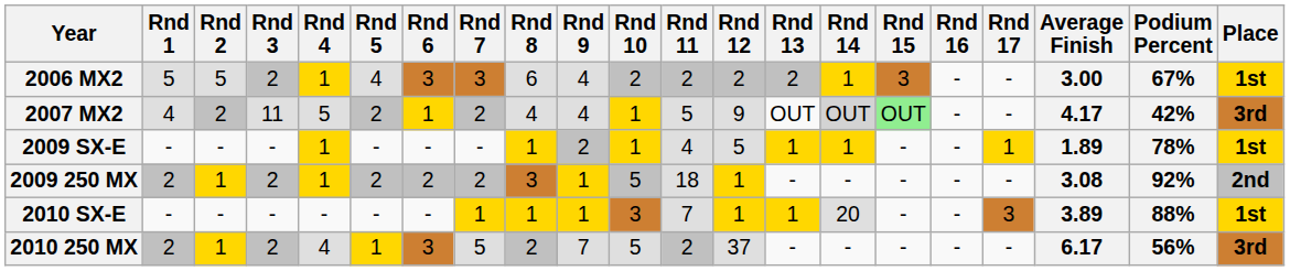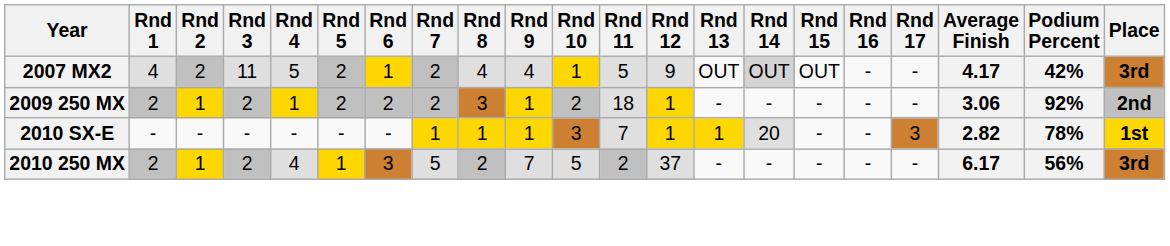 <table class="wikitable" style="font-size: 85%; text-align:center">
 <tr valign="top">
 <th valign="middle">Year</th>
 <th>Rnd<br>1</th>
 <th>Rnd<br>2</th>
 <th>Rnd<br>3</th>
 <th>Rnd<br>4</th>
 <th>Rnd<br>5</th>
 <th>Rnd<br>6</th>
 <th>Rnd<br>7</th>
 <th>Rnd<br>8</th>
 <th>Rnd<br>9</th>
 <th>Rnd<br>10</th>
 <th>Rnd<br>11</th>
 <th>Rnd<br>12</th>
 <th>Rnd<br>13</th>
 <th>Rnd<br>14</th>
 <th>Rnd<br>15</th>
 <th>Rnd<br>16</th>
 <th>Rnd<br>17</th>
 <th valign="middle">Average<br>Finish</th>
 <th valign="middle">Podium<br>Percent</th>
 <th valign="middle">Place</th>
 </tr>
 <tr>
-<th>2006 MX2</th>
-<td style="background:#dfdfdf;">5</td>
-<td style="background:#dfdfdf;">5</td>
-<td style="background: silver;">2</td>
-<td style="background: gold;">1</td>
-<td style="background:#dfdfdf;">4</td>
-<td style="background:#CD7F32;">3</td>
-<td style="background:#CD7F32;">3</td>
-<td style="background:#dfdfdf;">6</td>
-<td style="background:#dfdfdf;">4</td>
-<td style="background: silver;">2</td>
-<td style="background: silver;">2</td>
-<td style="background: silver;">2</td>
-<td style="background: silver;">2</td>
-<td style="background: gold;">1</td>
-<td style="background:#CD7F32;">3</td>
-<td>-</td>
-<td>-</td>
-<th>3.00</th>
-<th>67%</th>
-<th style="background: gold;">1st</th>
-</tr>
-<tr>
 <th>2007 MX2</th>
 <td style="background:#dfdfdf;">4</td>
 <td style="background: silver;">2</td>
 <td style="background:#dfdfdf;">11</td>
 <td style="background:#dfdfdf;">5</td>
 <td style="background: silver;">2</td>
 <td style="background: gold;">1</td>
 <td style="background: silver;">2</td>
 <td style="background:#dfdfdf;">4</td>
 <td style="background:#dfdfdf;">4</td>
 <td style="background: gold;">1</td>
 <td style="background:#dfdfdf;">5</td>
 <td style="background:#dfdfdf;">9</td>
 <td>OUT</td>
 <td style="background: lightgrey;">OUT</td>
-<td style="background: lightgreen;">OUT</td>
+<td>OUT</td>
 <td>-</td>
 <td>-</td>
 <th>4.17</th>
 <th>42%</th>
 <th style="background:#CD7F32;">3rd</th>
-</tr>
-<tr>
-<th>2009 SX-E</th>
-<td>-</td>
-<td>-</td>
-<td>-</td>
-<td style="background: gold;">1</td>
-<td>-</td>
-<td>-</td>
-<td>-</td>
-<td style="background: gold;">1</td>
-<td style="background: silver;">2</td>
-<td style="background: gold;">1</td>
-<td style="background:#dfdfdf;">4</td>
-<td style="background:#dfdfdf;">5</td>
-<td style="background: gold;">1</td>
-<td style="background: gold;">1</td>
-<td>-</td>
-<td>-</td>
-<td style="background: gold;">1</td>
-<th>1.89</th>
-<th>78%</th>
-<th style="background: gold;">1st</th>
 </tr>
 <tr>
 <th>2009 250 MX</th>
 <td style="background: silver;">2</td>
 <td style="background: gold;">1</td>
 <td style="background: silver;">2</td>
 <td style="background: gold;">1</td>
 <td style="background: silver;">2</td>
 <td style="background: silver;">2</td>
 <td style="background: silver;">2</td>
 <td style="background:#CD7F32;">3</td>
 <td style="background: gold;">1</td>
-<td style="background: silver;">5</td>
+<td style="background: silver;">2</td>
 <td style="background:#dfdfdf;">18</td>
 <td style="background: gold;">1</td>
 <td>-</td>
 <td>-</td>
 <td>-</td>
 <td>-</td>
 <td>-</td>
-<th>3.08</th>
+<th>3.06</th>
 <th>92%</th>
 <th style="background: silver;">2nd</th>
 </tr>
 <tr>
 <th>2010 SX-E</th>
 <td>-</td>
 <td>-</td>
 <td>-</td>
 <td>-</td>
 <td>-</td>
 <td>-</td>
 <td style="background: gold;">1</td>
 <td style="background: gold;">1</td>
 <td style="background: gold;">1</td>
 <td style="background:#CD7F32;">3</td>
 <td style="background:#dfdfdf;">7</td>
 <td style="background: gold;">1</td>
 <td style="background: gold;">1</td>
 <td style="background:#dfdfdf;">20</td>
 <td>-</td>
 <td>-</td>
 <td style="background:#CD7F32;">3</td>
-<th>3.89</th>
-<th>88%</th>
+<th>2.82</th>
+<th>78%</th>
 <th style="background: gold;">1st</th>
 </tr>
 <tr>
 <th>2010 250 MX</th>
 <td style="background: silver;">2</td>
 <td style="background: gold;">1</td>
 <td style="background: silver;">2</td>
 <td style="background:#dfdfdf;">4</td>
 <td style="background: gold;">1</td>
 <td style="background:#CD7F32;">3</td>
 <td style="background:#dfdfdf;">5</td>
 <td style="background: silver;">2</td>
 <td style="background:#dfdfdf;">7</td>
 <td style="background:#dfdfdf;">5</td>
 <td style="background: silver;">2</td>
 <td style="background:#dfdfdf;">37</td>
 <td>-</td>
 <td>-</td>
 <td>-</td>
 <td>-</td>
 <td>-</td>
 <th>6.17</th>
 <th>56%</th>
 <th style="background:#CD7F32;">3rd</th>
 </tr>
 </table>
